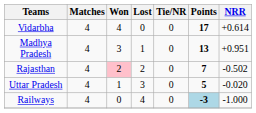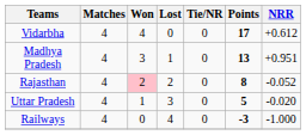 <table class="wikitable sortable" style="text-align: center; width:65%">
 <tr>
 <th>Teams</th>
 <th>Matches</th>
 <th>Won</th>
 <th>Lost</th>
 <th>Tie/NR</th>
 <th>Points</th>
 <th><a href='#'>NRR</a></th>
 </tr>
 <tr -bgcolor="#ccffcc">
 <td><a href='#'>Vidarbha</a></td>
 <td>4</td>
 <td>4</td>
 <td>0</td>
 <td>0</td>
 <td><strong>17</strong></td>
-<td>+0.614</td>
+<td>+0.612</td>
 </tr>
 <tr -bgcolor="#ccffcc">
 <td><a href='#'>Madhya Pradesh</a></td>
 <td>4</td>
 <td>3</td>
 <td>1</td>
 <td>0</td>
 <td><strong>13</strong></td>
 <td>+0.951</td>
 </tr>
 <tr>
 <td><a href='#'>Rajasthan</a></td>
 <td>4</td>
 <td style="background: pink;">2</td>
 <td>2</td>
 <td>0</td>
-<td><strong>7</strong></td>
-<td>-0.502</td>
+<td><strong>8</strong></td>
+<td>-0.052</td>
 </tr>
 <tr>
 <td><a href='#'>Uttar Pradesh</a></td>
 <td>4</td>
 <td>1</td>
 <td>3</td>
 <td>0</td>
 <td><strong>5</strong></td>
 <td>-0.020</td>
 </tr>
 <tr>
 <td><a href='#'>Railways</a></td>
 <td>4</td>
 <td>0</td>
 <td>4</td>
 <td>0</td>
-<td style="background: lightblue;"><strong>-3</strong></td>
+<td><strong>-3</strong></td>
 <td>-1.000</td>
 </tr>
 <tr>
 </tr>
 </table>
